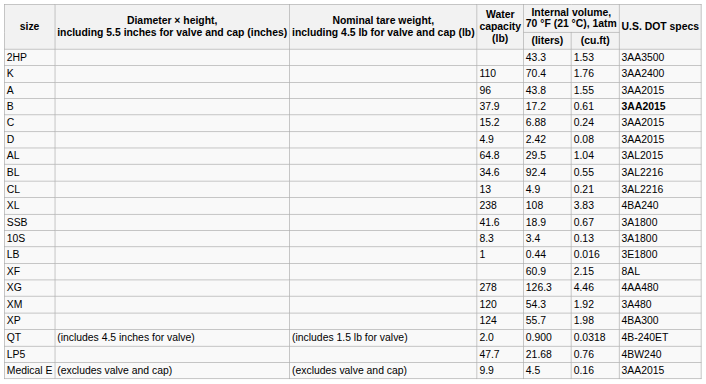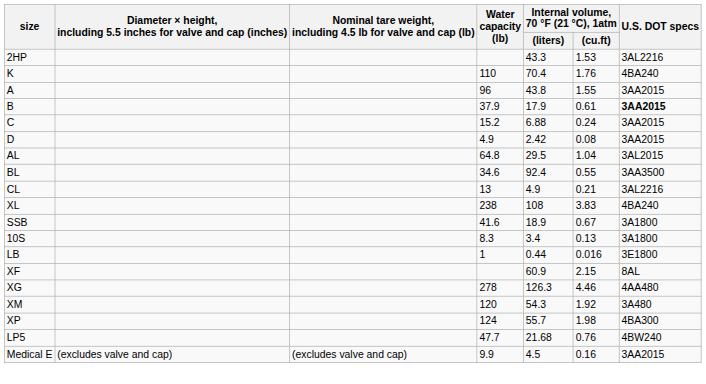 <table class="wikitable sortable">
 <tr>
 <th rowspan=2> size</th>
 <th rowspan=2>Diameter × height, <br>including 5.5 inches for valve and cap (inches)</th>
 <th rowspan=2>Nominal tare weight, <br>including 4.5 lb for valve and cap (lb)</th>
 <th rowspan=2>Water <br>capacity <br>(lb)</th>
 <th colspan=2>Internal volume, <br>70 °F (21 °C), 1atm</th>
 <th rowspan=2>U.S. DOT specs</th>
 </tr>
 <tr>
 <th>(liters)</th>
 <th>(cu.ft)</th>
 </tr>
 <tr>
 <td>2HP</td>
 <td></td>
 <td></td>
 <td></td>
 <td>43.3</td>
 <td>1.53</td>
-<td>3AA3500</td>
+<td>3AL2216</td>
 </tr>
 <tr>
 <td>K</td>
 <td></td>
 <td></td>
 <td>110</td>
 <td>70.4</td>
 <td>1.76</td>
-<td>3AA2400</td>
+<td>4BA240</td>
 </tr>
 <tr>
 <td>A</td>
 <td></td>
 <td></td>
 <td>96</td>
 <td>43.8</td>
 <td>1.55</td>
 <td>3AA2015</td>
 </tr>
 <tr>
 <td>B</td>
 <td></td>
 <td></td>
 <td>37.9</td>
-<td>17.2</td>
+<td>17.9</td>
 <td>0.61</td>
 <td><strong>3AA2015</strong></td>
 </tr>
 <tr>
 <td>C</td>
 <td></td>
 <td></td>
 <td>15.2</td>
 <td>6.88</td>
 <td>0.24</td>
 <td>3AA2015</td>
 </tr>
 <tr>
 <td>D</td>
 <td></td>
 <td></td>
 <td>4.9</td>
 <td>2.42</td>
 <td>0.08</td>
 <td>3AA2015</td>
 </tr>
 <tr>
 <td>AL</td>
 <td></td>
 <td></td>
 <td>64.8</td>
 <td>29.5</td>
 <td>1.04</td>
 <td>3AL2015</td>
 </tr>
 <tr>
 <td>BL</td>
 <td></td>
 <td></td>
 <td>34.6</td>
 <td>92.4</td>
 <td>0.55</td>
-<td>3AL2216</td>
+<td>3AA3500</td>
 </tr>
 <tr>
 <td>CL</td>
 <td></td>
 <td></td>
 <td>13</td>
 <td>4.9</td>
 <td>0.21</td>
 <td>3AL2216</td>
 </tr>
 <tr>
 <td>XL</td>
 <td></td>
 <td></td>
 <td>238</td>
 <td>108</td>
 <td>3.83</td>
 <td>4BA240</td>
 </tr>
 <tr>
 <td>SSB</td>
 <td></td>
 <td></td>
 <td>41.6</td>
 <td>18.9</td>
 <td>0.67</td>
 <td>3A1800</td>
 </tr>
 <tr>
 <td>10S</td>
 <td></td>
 <td></td>
 <td>8.3</td>
 <td>3.4</td>
 <td>0.13</td>
 <td>3A1800</td>
 </tr>
 <tr>
 <td>LB</td>
 <td></td>
 <td></td>
 <td>1</td>
 <td>0.44</td>
 <td>0.016</td>
 <td>3E1800</td>
 </tr>
 <tr>
 <td>XF</td>
 <td></td>
 <td></td>
 <td></td>
 <td>60.9</td>
 <td>2.15</td>
 <td>8AL</td>
 </tr>
 <tr>
 <td>XG</td>
 <td></td>
 <td></td>
 <td>278</td>
 <td>126.3</td>
 <td>4.46</td>
 <td>4AA480</td>
 </tr>
 <tr>
 <td>XM</td>
 <td></td>
 <td></td>
 <td>120</td>
 <td>54.3</td>
 <td>1.92</td>
 <td>3A480</td>
 </tr>
 <tr>
 <td>XP</td>
 <td></td>
 <td></td>
 <td>124</td>
 <td>55.7</td>
 <td>1.98</td>
 <td>4BA300</td>
 </tr>
 <tr>
-<td>QT</td>
-<td> (includes 4.5 inches for valve)</td>
-<td> (includes 1.5 lb for valve)</td>
-<td>2.0</td>
-<td>0.900</td>
-<td>0.0318</td>
-<td>4B-240ET</td>
-</tr>
-<tr>
 <td>LP5</td>
 <td></td>
 <td></td>
 <td>47.7</td>
 <td>21.68</td>
 <td>0.76</td>
 <td>4BW240</td>
 </tr>
 <tr>
 <td>Medical E</td>
 <td> (excludes valve and cap)</td>
 <td> (excludes valve and cap)</td>
 <td>9.9</td>
 <td>4.5</td>
 <td>0.16</td>
 <td>3AA2015</td>
 </tr>
 </table>
